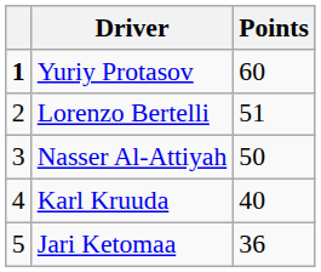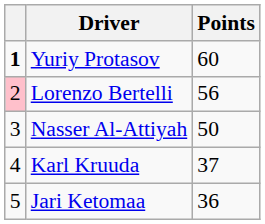 <table class="wikitable" style="font-size: 90%;">
 <tr>
 <th></th>
 <th>Driver</th>
 <th>Points</th>
 </tr>
 <tr>
 <td><strong>1</strong></td>
 <td> <a href='#'>Yuriy Protasov</a></td>
 <td>60</td>
 </tr>
 <tr>
-<td>2</td>
+<td style="background: pink;">2</td>
 <td> <a href='#'>Lorenzo Bertelli</a></td>
-<td>51</td>
+<td>56</td>
 </tr>
 <tr>
 <td>3</td>
 <td> <a href='#'>Nasser Al-Attiyah</a></td>
 <td>50</td>
 </tr>
 <tr>
 <td>4</td>
 <td> <a href='#'>Karl Kruuda</a></td>
-<td>40</td>
+<td>37</td>
 </tr>
 <tr>
 <td>5</td>
 <td> <a href='#'>Jari Ketomaa</a></td>
 <td>36</td>
 </tr>
 </table>
